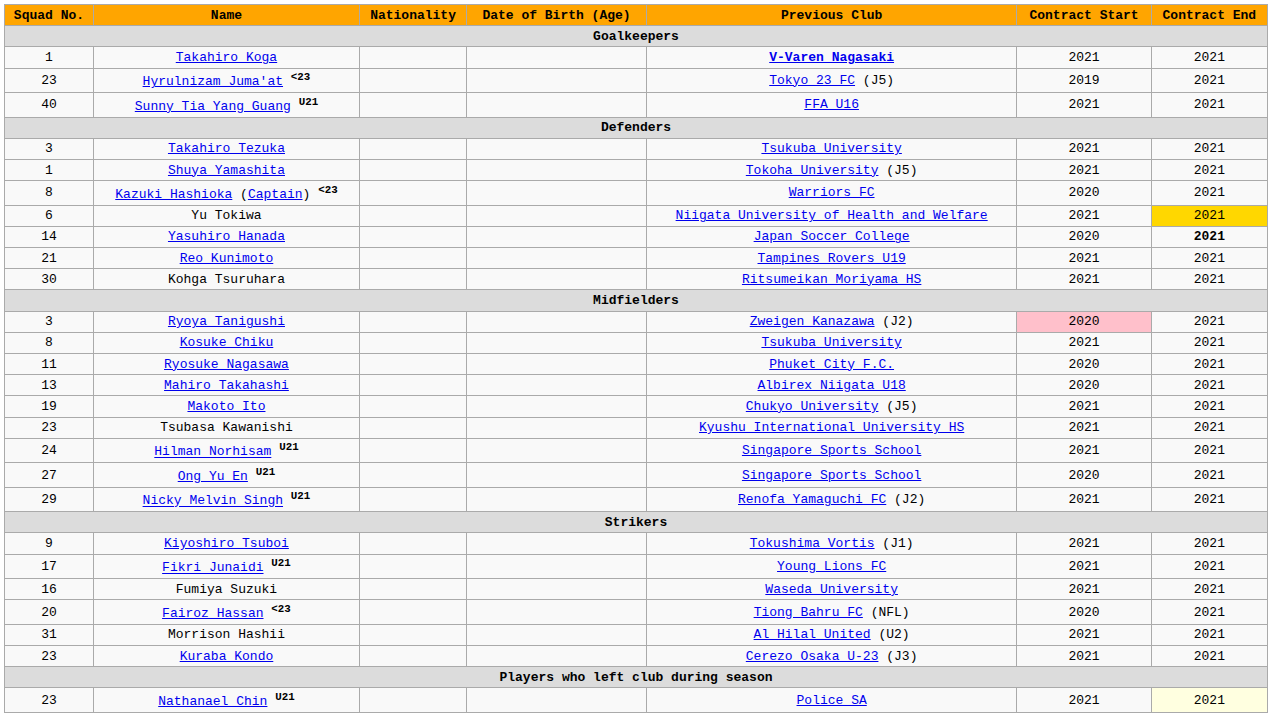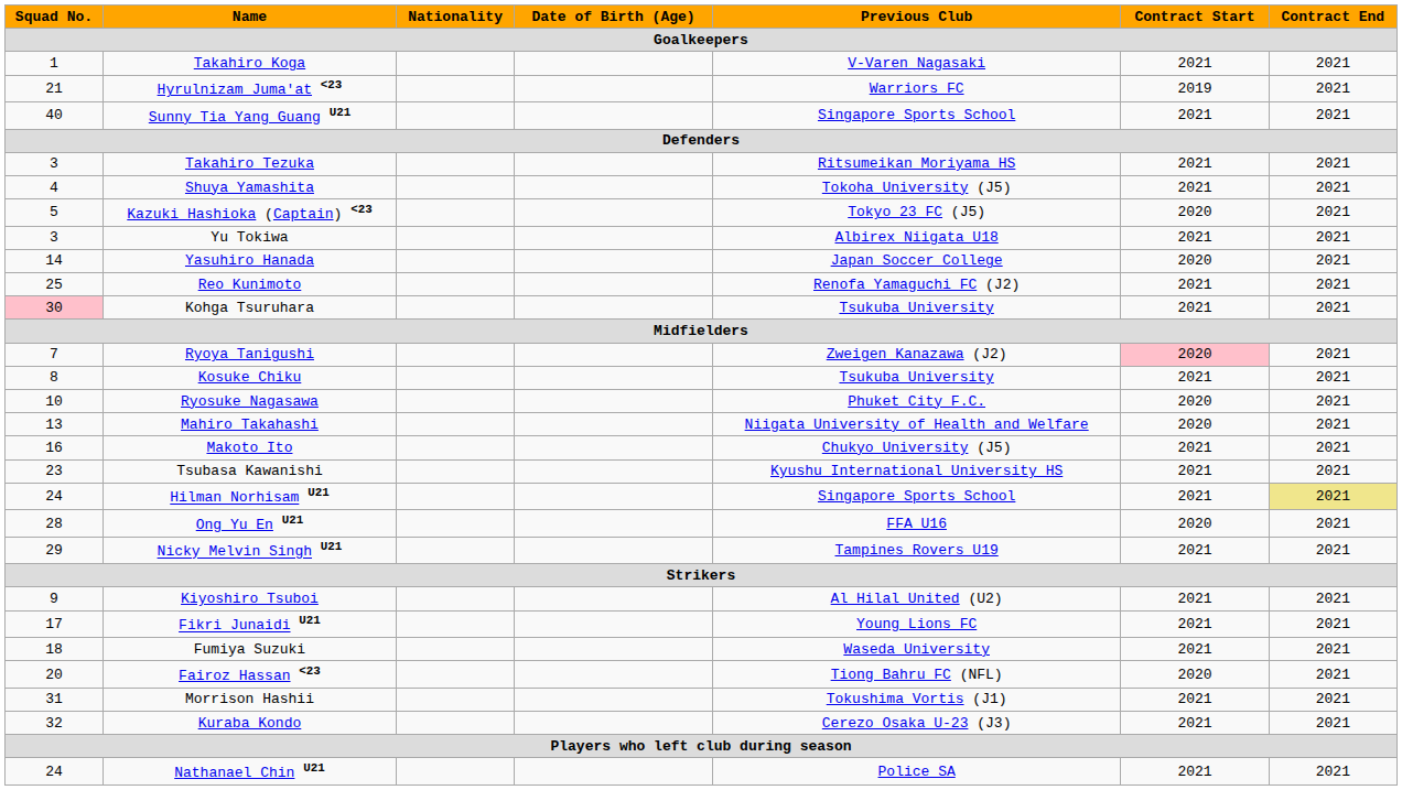 <table class="wikitable" style="text-align:center; font-size:100%; width:100%;">
 <tr>
 <th style="background:#FFA500; color:black; text-align:center;">Squad No.</th>
 <th style="background:#FFA500; color:black; text-align:center;">Name</th>
 <th style="background:#FFA500; color:black; text-align:center;">Nationality</th>
 <th style="background:#FFA500; color:black; text-align:center;">Date of Birth (Age)</th>
 <th style="background:#FFA500; color:black; text-align:center;">Previous Club</th>
 <th style="background:#FFA500; color:black; text-align:center;">Contract Start</th>
 <th style="background:#FFA500; color:black; text-align:center;">Contract End</th>
 </tr>
 <tr>
 <th colspan="8" style="background:#dcdcdc; text-align:center">Goalkeepers</th>
 </tr>
 <tr>
 <td>1</td>
 <td><a href='#'>Takahiro Koga</a></td>
 <td></td>
 <td></td>
-<td><strong> <a href='#'>V-Varen Nagasaki</a></strong></td>
+<td> <a href='#'>V-Varen Nagasaki</a></td>
 <td>2021</td>
 <td>2021</td>
 </tr>
 <tr>
-<td>23</td>
+<td>21</td>
 <td><a href='#'>Hyrulnizam Juma'at</a> <sup><strong><23</strong></sup></td>
 <td></td>
 <td></td>
-<td> <a href='#'>Tokyo 23 FC</a> (J5)</td>
+<td> <a href='#'>Warriors FC</a></td>
 <td>2019</td>
 <td>2021</td>
 </tr>
 <tr>
 <td>40</td>
 <td><a href='#'>Sunny Tia Yang Guang</a> <sup><strong>U21</strong></sup></td>
 <td></td>
 <td></td>
-<td> <a href='#'>FFA U16</a></td>
+<td> <a href='#'>Singapore Sports School</a></td>
 <td>2021</td>
 <td>2021</td>
 </tr>
 <tr>
 <th colspan="8" style="background:#dcdcdc; text-align:center">Defenders</th>
 </tr>
 <tr>
 <td>3</td>
 <td><a href='#'>Takahiro Tezuka</a></td>
 <td></td>
 <td></td>
-<td> <a href='#'>Tsukuba University</a></td>
+<td> <a href='#'>Ritsumeikan Moriyama HS</a></td>
 <td>2021</td>
 <td>2021</td>
 </tr>
 <tr>
-<td>1</td>
+<td>4</td>
 <td><a href='#'>Shuya Yamashita</a></td>
 <td></td>
 <td></td>
 <td> <a href='#'>Tokoha University</a> (J5)</td>
 <td>2021</td>
 <td>2021</td>
 </tr>
 <tr>
-<td>8</td>
+<td>5</td>
 <td><a href='#'>Kazuki Hashioka</a> (<a href='#'>Captain</a>) <sup><strong><23</strong></sup></td>
 <td></td>
 <td></td>
-<td> <a href='#'>Warriors FC</a></td>
+<td> <a href='#'>Tokyo 23 FC</a> (J5)</td>
 <td>2020</td>
 <td>2021</td>
 </tr>
 <tr>
-<td>6</td>
+<td>3</td>
 <td>Yu Tokiwa</td>
 <td></td>
 <td></td>
-<td> <a href='#'>Niigata University of Health and Welfare</a></td>
+<td> <a href='#'>Albirex Niigata U18</a></td>
 <td>2021</td>
-<td style="background: gold;">2021</td>
+<td>2021</td>
 </tr>
 <tr>
 <td>14</td>
 <td><a href='#'>Yasuhiro Hanada</a></td>
 <td></td>
 <td></td>
 <td> <a href='#'>Japan Soccer College</a></td>
 <td>2020</td>
-<td><strong>2021</strong></td>
+<td>2021</td>
 </tr>
 <tr>
-<td>21</td>
+<td>25</td>
 <td><a href='#'>Reo Kunimoto</a></td>
 <td></td>
 <td></td>
-<td> <a href='#'>Tampines Rovers U19</a></td>
+<td> <a href='#'>Renofa Yamaguchi FC</a> (J2)</td>
 <td>2021</td>
 <td>2021</td>
 </tr>
 <tr>
-<td>30</td>
+<td style="background: pink;">30</td>
 <td>Kohga Tsuruhara</td>
 <td></td>
 <td></td>
-<td> <a href='#'>Ritsumeikan Moriyama HS</a></td>
+<td> <a href='#'>Tsukuba University</a></td>
 <td>2021</td>
 <td>2021</td>
 </tr>
 <tr>
 <th colspan="8" style="background:#dcdcdc; text-align:center">Midfielders</th>
 </tr>
 <tr>
-<td>3</td>
+<td>7</td>
 <td><a href='#'>Ryoya Tanigushi</a></td>
 <td></td>
 <td></td>
 <td> <a href='#'>Zweigen Kanazawa</a> (J2)</td>
 <td style="background: pink;">2020</td>
 <td>2021</td>
 </tr>
 <tr>
 <td>8</td>
 <td><a href='#'>Kosuke Chiku</a></td>
 <td></td>
 <td></td>
 <td> <a href='#'>Tsukuba University</a></td>
 <td>2021</td>
 <td>2021</td>
 </tr>
 <tr>
-<td>11</td>
+<td>10</td>
 <td><a href='#'>Ryosuke Nagasawa</a></td>
 <td></td>
 <td></td>
 <td> <a href='#'>Phuket City F.C.</a></td>
 <td>2020</td>
 <td>2021</td>
 </tr>
 <tr>
 <td>13</td>
 <td><a href='#'>Mahiro Takahashi</a></td>
 <td></td>
 <td></td>
-<td> <a href='#'>Albirex Niigata U18</a></td>
+<td> <a href='#'>Niigata University of Health and Welfare</a></td>
 <td>2020</td>
 <td>2021</td>
 </tr>
 <tr>
-<td>19</td>
+<td>16</td>
 <td><a href='#'>Makoto Ito</a></td>
 <td></td>
 <td></td>
 <td> <a href='#'>Chukyo University</a> (J5)</td>
 <td>2021</td>
 <td>2021</td>
 </tr>
 <tr>
 <td>23</td>
 <td>Tsubasa Kawanishi</td>
 <td></td>
 <td></td>
 <td> <a href='#'>Kyushu International University HS</a></td>
 <td>2021</td>
 <td>2021</td>
 </tr>
 <tr>
 <td>24</td>
 <td><a href='#'>Hilman Norhisam</a> <sup><strong>U21</strong></sup></td>
 <td></td>
 <td></td>
 <td> <a href='#'>Singapore Sports School</a></td>
 <td>2021</td>
-<td>2021</td>
+<td style="background: khaki;">2021</td>
 </tr>
 <tr>
-<td>27</td>
+<td>28</td>
 <td><a href='#'>Ong Yu En</a> <sup><strong>U21</strong></sup></td>
 <td></td>
 <td></td>
-<td> <a href='#'>Singapore Sports School</a></td>
+<td> <a href='#'>FFA U16</a></td>
 <td>2020</td>
 <td>2021</td>
 </tr>
 <tr>
 <td>29</td>
 <td><a href='#'>Nicky Melvin Singh</a> <sup><strong>U21</strong></sup></td>
 <td></td>
 <td></td>
-<td> <a href='#'>Renofa Yamaguchi FC</a> (J2)</td>
+<td> <a href='#'>Tampines Rovers U19</a></td>
 <td>2021</td>
 <td>2021</td>
 </tr>
 <tr>
 <th colspan="8" style="background:#dcdcdc; text-align:center">Strikers</th>
 </tr>
 <tr>
 <td>9</td>
 <td><a href='#'>Kiyoshiro Tsuboi</a></td>
 <td></td>
 <td></td>
-<td> <a href='#'>Tokushima Vortis</a> (J1)</td>
+<td> <a href='#'>Al Hilal United</a> (U2)</td>
 <td>2021</td>
 <td>2021</td>
 </tr>
 <tr>
 <td>17</td>
 <td><a href='#'>Fikri Junaidi</a> <sup><strong>U21</strong></sup></td>
 <td></td>
 <td></td>
 <td> <a href='#'>Young Lions FC</a></td>
 <td>2021</td>
 <td>2021</td>
 </tr>
 <tr>
-<td>16</td>
+<td>18</td>
 <td>Fumiya Suzuki</td>
 <td></td>
 <td></td>
 <td> <a href='#'>Waseda University</a></td>
 <td>2021</td>
 <td>2021</td>
 </tr>
 <tr>
 <td>20</td>
 <td><a href='#'>Fairoz Hassan</a> <sup><strong><23</strong></sup></td>
 <td></td>
 <td></td>
 <td> <a href='#'>Tiong Bahru FC</a> (NFL)</td>
 <td>2020</td>
 <td>2021</td>
 </tr>
 <tr>
 <td>31</td>
 <td>Morrison Hashii</td>
 <td></td>
 <td></td>
-<td> <a href='#'>Al Hilal United</a> (U2)</td>
+<td> <a href='#'>Tokushima Vortis</a> (J1)</td>
 <td>2021</td>
 <td>2021</td>
 </tr>
 <tr>
-<td>23</td>
+<td>32</td>
 <td><a href='#'>Kuraba Kondo</a></td>
 <td></td>
 <td></td>
 <td> <a href='#'>Cerezo Osaka U-23</a> (J3)</td>
 <td>2021</td>
 <td>2021</td>
 </tr>
 <tr>
 <th colspan="8" style="background:#dcdcdc; text-align:center">Players who left club during season</th>
 </tr>
 <tr>
-<td>23</td>
+<td>24</td>
 <td><a href='#'>Nathanael Chin</a> <sup><strong>U21</strong></sup></td>
 <td></td>
 <td></td>
 <td> <a href='#'>Police SA</a></td>
 <td>2021</td>
-<td style="background: lightyellow;">2021</td>
+<td>2021</td>
 </tr>
 <tr>
 </tr>
 </table>
